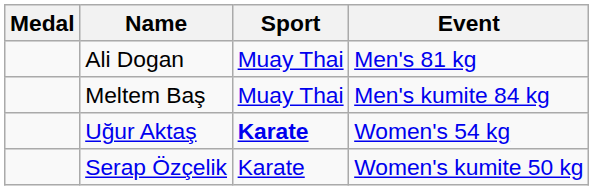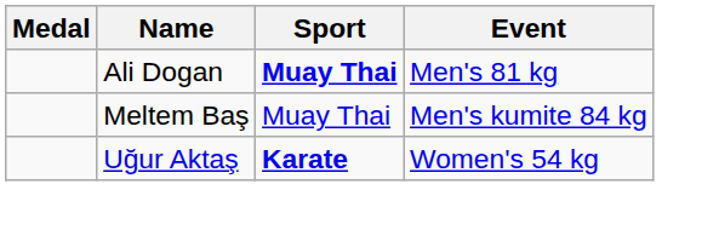 <table class="wikitable sortable" style="font-size: 95%;">
 <tr>
 <th>Medal</th>
 <th>Name</th>
 <th>Sport</th>
 <th>Event</th>
 </tr>
 <tr>
 <td></td>
 <td>Ali Dogan</td>
-<td><a href='#'>Muay Thai</a></td>
+<td><strong><a href='#'>Muay Thai</a></strong></td>
 <td><a href='#'>Men's 81 kg</a></td>
 </tr>
 <tr>
 <td></td>
 <td>Meltem Baş</td>
 <td><a href='#'>Muay Thai</a></td>
 <td><a href='#'>Men's kumite 84 kg</a></td>
 </tr>
 <tr>
 <td></td>
 <td><a href='#'>Uğur Aktaş</a></td>
 <td><strong><a href='#'>Karate</a></strong></td>
 <td><a href='#'>Women's 54 kg</a></td>
 </tr>
-<tr>
-<td></td>
-<td><a href='#'>Serap Özçelik</a></td>
-<td><a href='#'>Karate</a></td>
-<td><a href='#'>Women's kumite 50 kg</a></td>
-</tr>
 </table>
